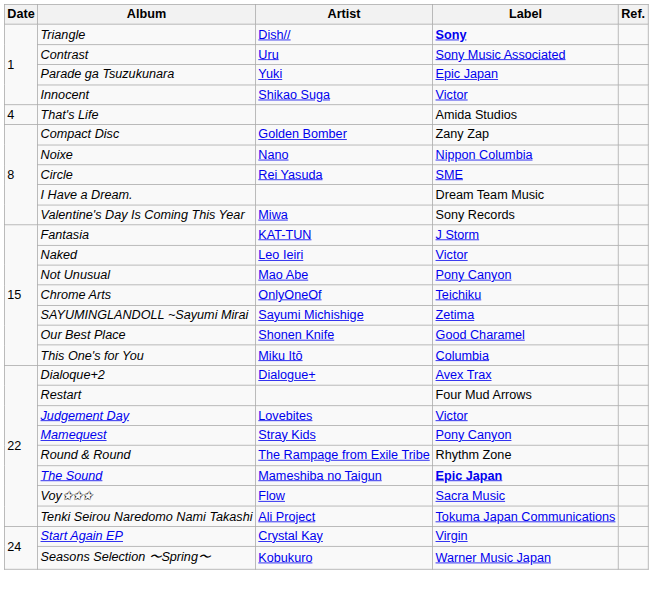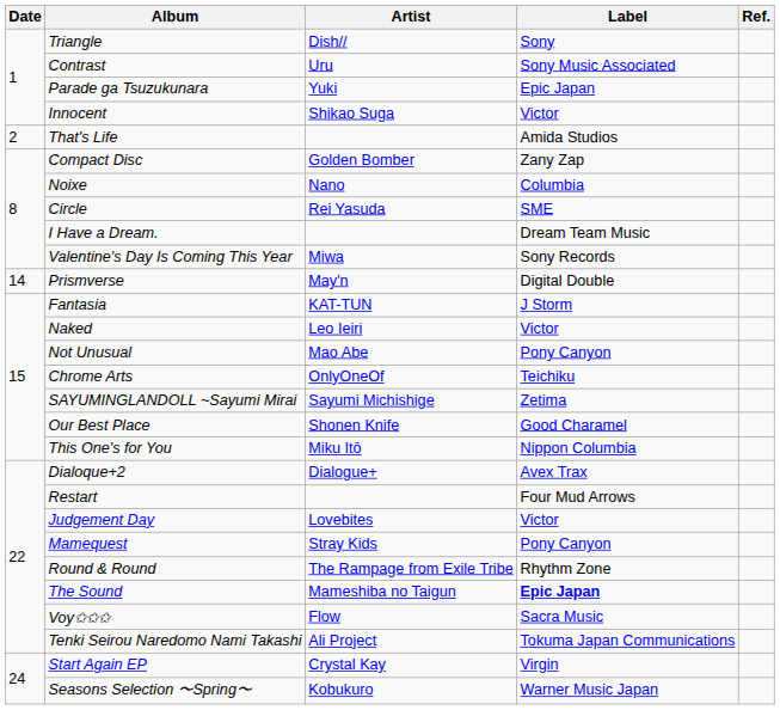 <table class="wikitable">
 <tr>
 <th>Date</th>
 <th>Album</th>
 <th>Artist</th>
 <th>Label</th>
 <th>Ref.</th>
 </tr>
 <tr>
 <td rowspan="4">1</td>
 <td><em>Triangle</em></td>
 <td><a href='#'>Dish//</a></td>
-<td><strong><a href='#'>Sony</a></strong></td>
+<td><a href='#'>Sony</a></td>
 <td></td>
 </tr>
 <tr>
 <td><em>Contrast</em></td>
 <td><a href='#'>Uru</a></td>
 <td><a href='#'>Sony Music Associated</a></td>
 <td></td>
 </tr>
 <tr>
 <td><em>Parade ga Tsuzukunara</em></td>
 <td><a href='#'>Yuki</a></td>
 <td><a href='#'>Epic Japan</a></td>
 <td></td>
 </tr>
 <tr>
 <td><em>Innocent</em></td>
 <td><a href='#'>Shikao Suga</a></td>
 <td><a href='#'>Victor</a></td>
 <td></td>
 </tr>
 <tr>
-<td>4</td>
+<td>2</td>
 <td><em>That's Life</em></td>
 <td></td>
 <td>Amida Studios</td>
 <td></td>
 </tr>
 <tr>
 <td rowspan="5">8</td>
 <td><em>Compact Disc</em></td>
 <td><a href='#'>Golden Bomber</a></td>
 <td>Zany Zap</td>
 <td></td>
 </tr>
 <tr>
 <td><em>Noixe</em></td>
 <td><a href='#'>Nano</a></td>
-<td><a href='#'>Nippon Columbia</a></td>
+<td><a href='#'>Columbia</a></td>
 <td></td>
 </tr>
 <tr>
 <td><em>Circle</em></td>
 <td><a href='#'>Rei Yasuda</a></td>
 <td><a href='#'>SME</a></td>
 <td></td>
 </tr>
 <tr>
 <td><em>I Have a Dream.</em></td>
 <td></td>
 <td>Dream Team Music</td>
 <td></td>
 </tr>
 <tr>
 <td><em>Valentine's Day Is Coming This Year</em></td>
 <td><a href='#'>Miwa</a></td>
 <td>Sony Records</td>
+<td></td>
+</tr>
+<tr>
+<td>14</td>
+<td><em>Prismverse</em></td>
+<td><a href='#'>May'n</a></td>
+<td>Digital Double</td>
 <td></td>
 </tr>
 <tr>
 <td rowspan="7">15</td>
 <td><em>Fantasia</em></td>
 <td><a href='#'>KAT-TUN</a></td>
 <td><a href='#'>J Storm</a></td>
 <td></td>
 </tr>
 <tr>
 <td><em>Naked</em></td>
 <td><a href='#'>Leo Ieiri</a></td>
 <td><a href='#'>Victor</a></td>
 <td></td>
 </tr>
 <tr>
 <td><em>Not Unusual</em></td>
 <td><a href='#'>Mao Abe</a></td>
 <td><a href='#'>Pony Canyon</a></td>
 <td></td>
 </tr>
 <tr>
 <td><em>Chrome Arts</em></td>
 <td><a href='#'>OnlyOneOf</a></td>
 <td><a href='#'>Teichiku</a></td>
 <td></td>
 </tr>
 <tr>
 <td><em>SAYUMINGLANDOLL ~Sayumi Mirai</em></td>
 <td><a href='#'>Sayumi Michishige</a></td>
 <td><a href='#'>Zetima</a></td>
 <td></td>
 </tr>
 <tr>
 <td><em>Our Best Place</em></td>
 <td><a href='#'>Shonen Knife</a></td>
 <td><a href='#'>Good Charamel</a></td>
 <td></td>
 </tr>
 <tr>
 <td><em>This One's for You</em></td>
 <td><a href='#'>Miku Itō</a></td>
-<td><a href='#'>Columbia</a></td>
+<td><a href='#'>Nippon Columbia</a></td>
 <td></td>
 </tr>
 <tr>
 <td rowspan="8">22</td>
 <td><em>Dialoque+2</em></td>
 <td><a href='#'>Dialogue+</a></td>
 <td><a href='#'>Avex Trax</a></td>
 <td></td>
 </tr>
 <tr>
 <td><em>Restart</em></td>
 <td></td>
 <td>Four Mud Arrows</td>
 <td></td>
 </tr>
 <tr>
 <td><a href='#'><em>Judgement Day</em></a></td>
 <td><a href='#'>Lovebites</a></td>
 <td><a href='#'>Victor</a></td>
 <td></td>
 </tr>
 <tr>
 <td><em><a href='#'>Mamequest</a></em></td>
 <td><a href='#'>Stray Kids</a></td>
 <td><a href='#'>Pony Canyon</a></td>
 <td></td>
 </tr>
 <tr>
 <td><em>Round & Round</em></td>
 <td><a href='#'>The Rampage from Exile Tribe</a></td>
 <td>Rhythm Zone</td>
 <td></td>
 </tr>
 <tr>
 <td><a href='#'><em>The Sound</em></a></td>
 <td><a href='#'>Mameshiba no Taigun</a></td>
 <td><strong><a href='#'>Epic Japan</a></strong></td>
 <td></td>
 </tr>
 <tr>
 <td><em>Voy✩✩✩</em></td>
 <td><a href='#'>Flow</a></td>
 <td><a href='#'>Sacra Music</a></td>
 <td></td>
 </tr>
 <tr>
 <td><em>Tenki Seirou Naredomo Nami Takashi</em></td>
 <td><a href='#'>Ali Project</a></td>
 <td><a href='#'>Tokuma Japan Communications</a></td>
 <td></td>
 </tr>
 <tr>
 <td rowspan="2">24</td>
 <td><em><a href='#'>Start Again EP</a></em></td>
 <td><a href='#'>Crystal Kay</a></td>
 <td><a href='#'>Virgin</a></td>
 <td></td>
 </tr>
 <tr>
 <td><em>Seasons Selection 〜Spring〜</em></td>
 <td><a href='#'>Kobukuro</a></td>
 <td><a href='#'>Warner Music Japan</a></td>
 <td></td>
 </tr>
 </table>
